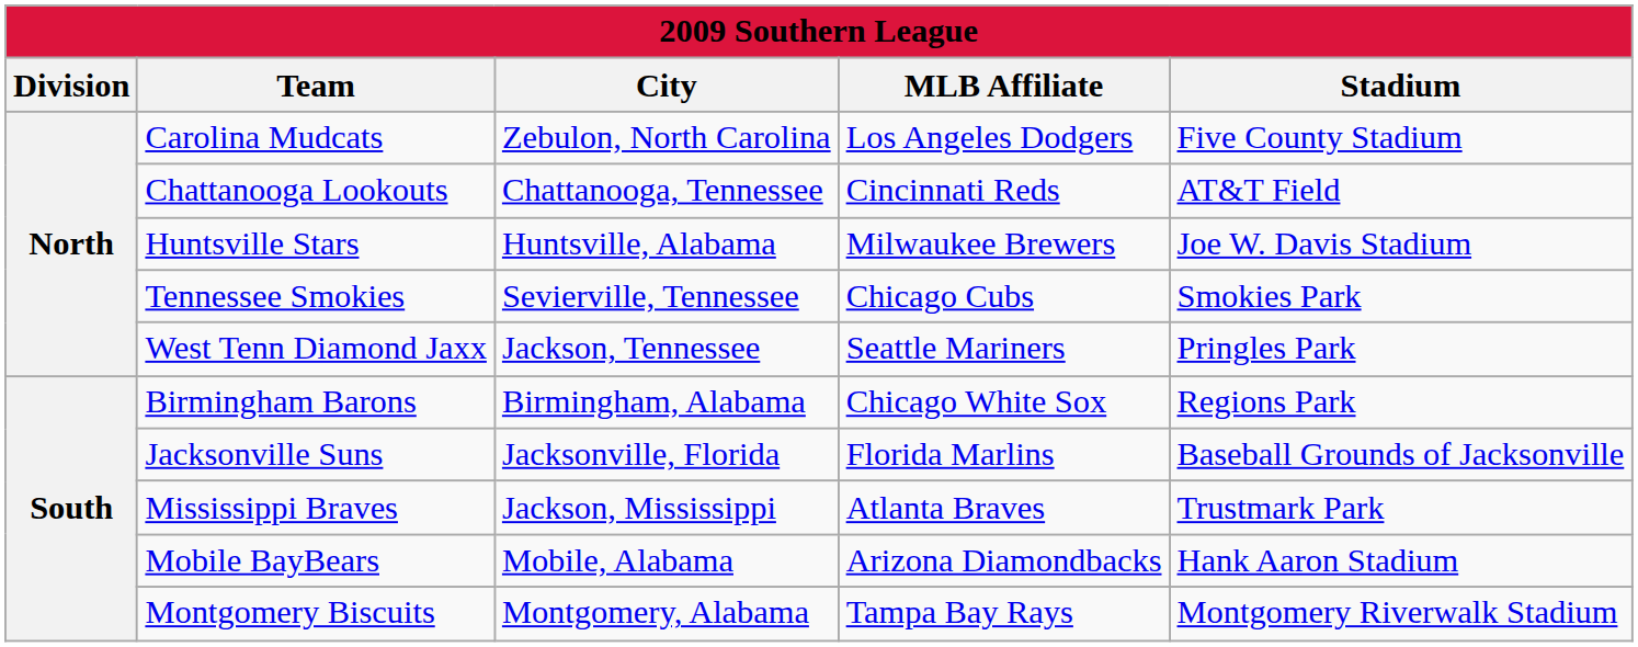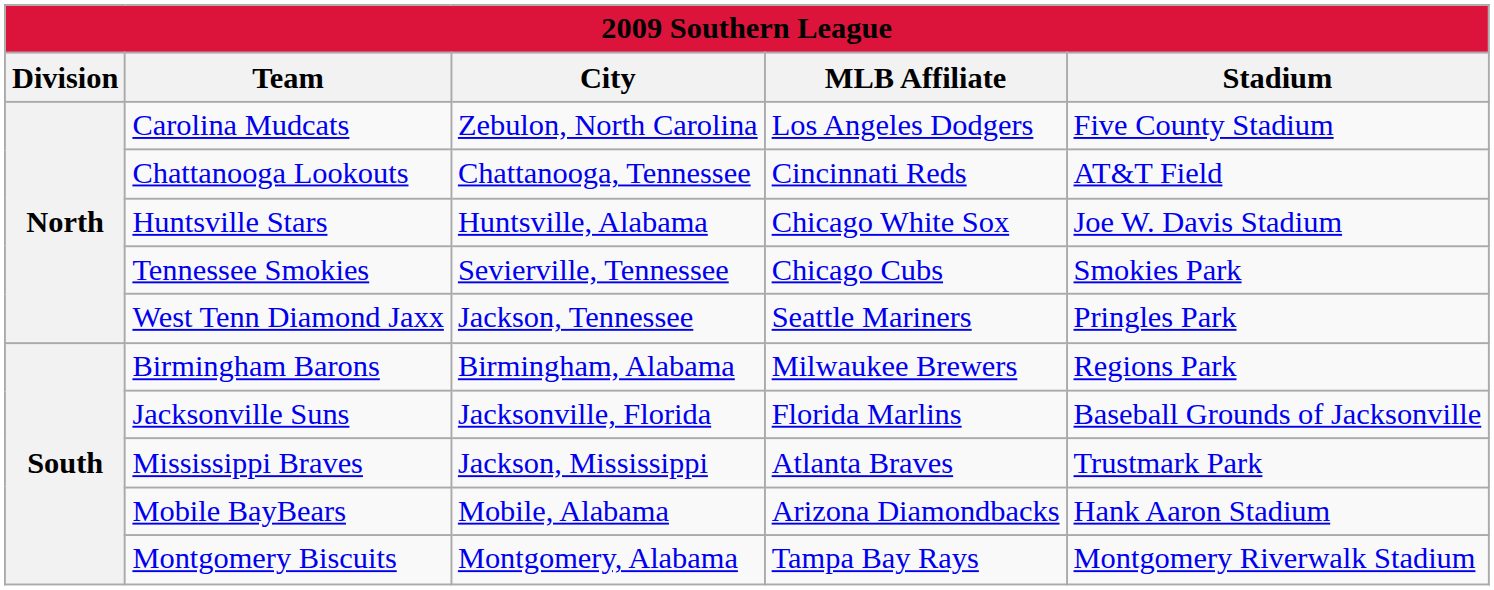 <table class="wikitable" style="width:auto">
 <tr>
 <td bgcolor="#DC143C" align="center" colspan="7"><strong><span>2009 Southern League</span></strong></td>
 </tr>
 <tr>
 <th>Division</th>
 <th>Team</th>
 <th>City</th>
 <th>MLB Affiliate</th>
 <th>Stadium</th>
 </tr>
 <tr>
 <th rowspan="5">North</th>
 <td><a href='#'>Carolina Mudcats</a></td>
 <td><a href='#'>Zebulon, North Carolina</a></td>
 <td><a href='#'>Los Angeles Dodgers</a></td>
 <td><a href='#'>Five County Stadium</a></td>
 </tr>
 <tr>
 <td><a href='#'>Chattanooga Lookouts</a></td>
 <td><a href='#'>Chattanooga, Tennessee</a></td>
 <td><a href='#'>Cincinnati Reds</a></td>
 <td><a href='#'>AT&T Field</a></td>
 </tr>
 <tr>
 <td><a href='#'>Huntsville Stars</a></td>
 <td><a href='#'>Huntsville, Alabama</a></td>
-<td><a href='#'>Milwaukee Brewers</a></td>
+<td><a href='#'>Chicago White Sox</a></td>
 <td><a href='#'>Joe W. Davis Stadium</a></td>
 </tr>
 <tr>
 <td><a href='#'>Tennessee Smokies</a></td>
 <td><a href='#'>Sevierville, Tennessee</a></td>
 <td><a href='#'>Chicago Cubs</a></td>
 <td><a href='#'>Smokies Park</a></td>
 </tr>
 <tr>
 <td><a href='#'>West Tenn Diamond Jaxx</a></td>
 <td><a href='#'>Jackson, Tennessee</a></td>
 <td><a href='#'>Seattle Mariners</a></td>
 <td><a href='#'>Pringles Park</a></td>
 </tr>
 <tr>
 <th rowspan="5">South</th>
 <td><a href='#'>Birmingham Barons</a></td>
 <td><a href='#'>Birmingham, Alabama</a></td>
-<td><a href='#'>Chicago White Sox</a></td>
+<td><a href='#'>Milwaukee Brewers</a></td>
 <td><a href='#'>Regions Park</a></td>
 </tr>
 <tr>
 <td><a href='#'>Jacksonville Suns</a></td>
 <td><a href='#'>Jacksonville, Florida</a></td>
 <td><a href='#'>Florida Marlins</a></td>
 <td><a href='#'>Baseball Grounds of Jacksonville</a></td>
 </tr>
 <tr>
 <td><a href='#'>Mississippi Braves</a></td>
 <td><a href='#'>Jackson, Mississippi</a></td>
 <td><a href='#'>Atlanta Braves</a></td>
 <td><a href='#'>Trustmark Park</a></td>
 </tr>
 <tr>
 <td><a href='#'>Mobile BayBears</a></td>
 <td><a href='#'>Mobile, Alabama</a></td>
 <td><a href='#'>Arizona Diamondbacks</a></td>
 <td><a href='#'>Hank Aaron Stadium</a></td>
 </tr>
 <tr>
 <td><a href='#'>Montgomery Biscuits</a></td>
 <td><a href='#'>Montgomery, Alabama</a></td>
 <td><a href='#'>Tampa Bay Rays</a></td>
 <td><a href='#'>Montgomery Riverwalk Stadium</a></td>
 </tr>
 </table>
